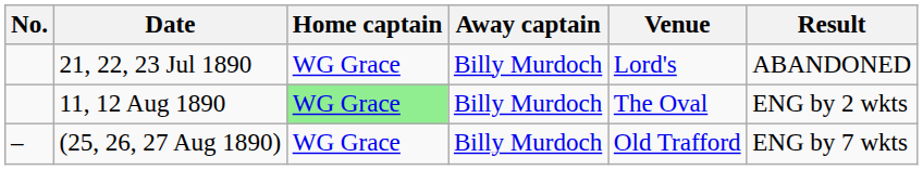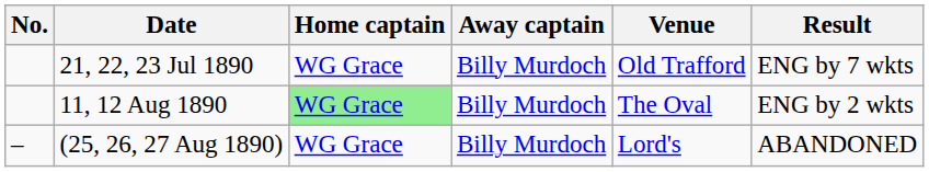 <table class="wikitable">
 <tr style="background:#efefef;">
 <th>No.</th>
 <th>Date</th>
 <th>Home captain</th>
 <th>Away captain</th>
 <th>Venue</th>
 <th>Result</th>
 </tr>
 <tr>
 <td></td>
 <td>21, 22, 23 Jul 1890</td>
 <td><a href='#'>WG Grace</a></td>
 <td><a href='#'>Billy Murdoch</a></td>
-<td><a href='#'>Lord's</a></td>
-<td>ABANDONED</td>
+<td><a href='#'>Old Trafford</a></td>
+<td>ENG by 7 wkts</td>
 </tr>
 <tr>
 <td></td>
 <td>11, 12 Aug 1890</td>
 <td style="background: lightgreen;"><a href='#'>WG Grace</a></td>
 <td><a href='#'>Billy Murdoch</a></td>
 <td><a href='#'>The Oval</a></td>
 <td>ENG by 2 wkts</td>
 </tr>
 <tr>
 <td>–</td>
 <td>(25, 26, 27 Aug 1890)</td>
 <td><a href='#'>WG Grace</a></td>
 <td><a href='#'>Billy Murdoch</a></td>
-<td><a href='#'>Old Trafford</a></td>
-<td>ENG by 7 wkts</td>
+<td><a href='#'>Lord's</a></td>
+<td>ABANDONED</td>
 </tr>
 </table>
